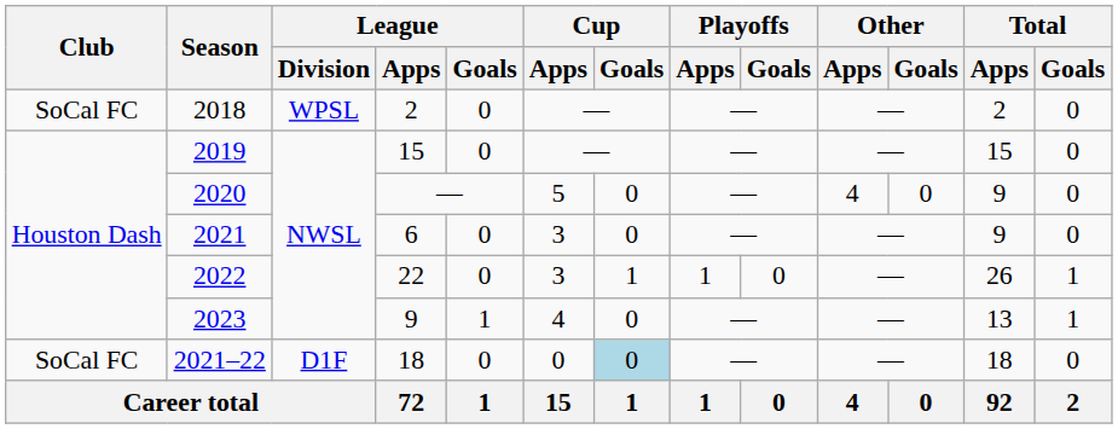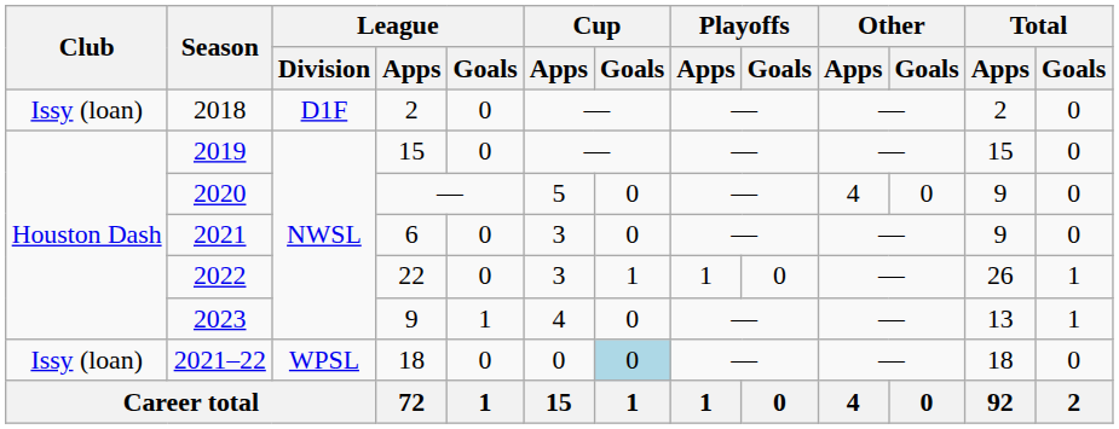 <table class="wikitable" style="text-align: center;">
 <tr>
 <th rowspan="2">Club</th>
 <th rowspan="2">Season</th>
 <th colspan="3">League</th>
 <th colspan="2">Cup</th>
 <th colspan="2">Playoffs</th>
 <th colspan="2">Other</th>
 <th colspan="2">Total</th>
 </tr>
 <tr>
 <th>Division</th>
 <th>Apps</th>
 <th>Goals</th>
 <th>Apps</th>
 <th>Goals</th>
 <th>Apps</th>
 <th>Goals</th>
 <th>Apps</th>
 <th>Goals</th>
 <th>Apps</th>
 <th>Goals</th>
 </tr>
 <tr>
-<td>SoCal FC</td>
+<td><a href='#'>Issy</a> (loan)</td>
 <td>2018</td>
-<td><a href='#'>WPSL</a></td>
+<td><a href='#'>D1F</a></td>
 <td>2</td>
 <td>0</td>
 <td colspan="2">—</td>
 <td colspan="2">—</td>
 <td colspan="2">—</td>
 <td>2</td>
 <td>0</td>
 </tr>
 <tr>
 <td rowspan="5"><a href='#'>Houston Dash</a></td>
 <td><a href='#'>2019</a></td>
 <td rowspan="5"><a href='#'>NWSL</a></td>
 <td>15</td>
 <td>0</td>
 <td colspan="2">—</td>
 <td colspan="2">—</td>
 <td colspan="2">—</td>
 <td>15</td>
 <td>0</td>
 </tr>
 <tr>
 <td><a href='#'>2020</a></td>
 <td colspan="2">—</td>
 <td>5</td>
 <td>0</td>
 <td colspan="2">—</td>
 <td>4</td>
 <td>0</td>
 <td>9</td>
 <td>0</td>
 </tr>
 <tr>
 <td><a href='#'>2021</a></td>
 <td>6</td>
 <td>0</td>
 <td>3</td>
 <td>0</td>
 <td colspan="2">—</td>
 <td colspan="2">—</td>
 <td>9</td>
 <td>0</td>
 </tr>
 <tr>
 <td><a href='#'>2022</a></td>
 <td>22</td>
 <td>0</td>
 <td>3</td>
 <td>1</td>
 <td>1</td>
 <td>0</td>
 <td colspan="2">—</td>
 <td>26</td>
 <td>1</td>
 </tr>
 <tr>
 <td><a href='#'>2023</a></td>
 <td>9</td>
 <td>1</td>
 <td>4</td>
 <td>0</td>
 <td colspan="2">—</td>
 <td colspan="2">—</td>
 <td>13</td>
 <td>1</td>
 </tr>
 <tr>
-<td>SoCal FC</td>
+<td><a href='#'>Issy</a> (loan)</td>
 <td><a href='#'>2021–22</a></td>
-<td><a href='#'>D1F</a></td>
+<td><a href='#'>WPSL</a></td>
 <td>18</td>
 <td>0</td>
 <td>0</td>
 <td style="background: lightblue;">0</td>
 <td colspan="2">—</td>
 <td colspan="2">—</td>
 <td>18</td>
 <td>0</td>
 </tr>
 <tr>
 <th colspan="3">Career total</th>
 <th>72</th>
 <th>1</th>
 <th>15</th>
 <th>1</th>
 <th>1</th>
 <th>0</th>
 <th>4</th>
 <th>0</th>
 <th>92</th>
 <th>2</th>
 </tr>
 </table>
